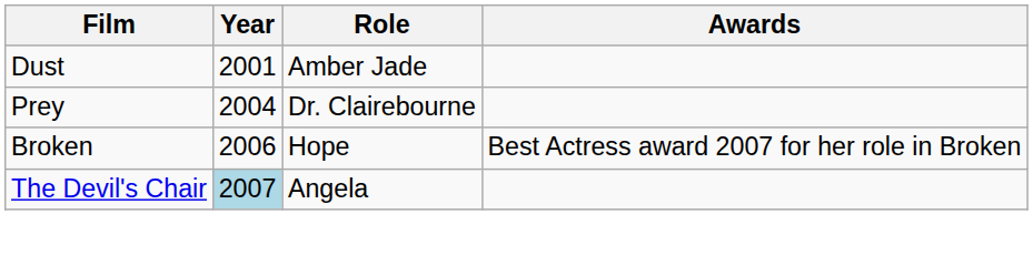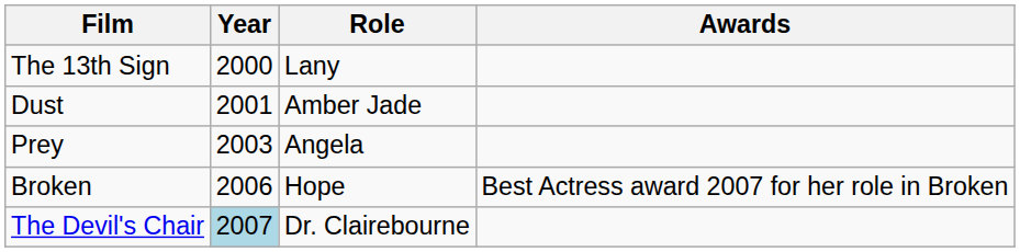 <table class="wikitable">
 <tr>
 <th>Film</th>
 <th>Year</th>
 <th>Role</th>
 <th>Awards</th>
+</tr>
+<tr>
+<td>The 13th Sign</td>
+<td>2000</td>
+<td>Lany</td>
+<td></td>
 </tr>
 <tr>
 <td>Dust</td>
 <td>2001</td>
 <td>Amber Jade</td>
 <td></td>
 </tr>
 <tr>
 <td>Prey</td>
-<td>2004</td>
-<td>Dr. Clairebourne</td>
+<td>2003</td>
+<td>Angela</td>
 <td></td>
 </tr>
 <tr>
 <td>Broken</td>
 <td>2006</td>
 <td>Hope</td>
 <td>Best Actress award 2007 for her role in Broken</td>
 </tr>
 <tr>
 <td><a href='#'>The Devil's Chair</a></td>
 <td style="background: lightblue;">2007</td>
-<td>Angela</td>
+<td>Dr. Clairebourne</td>
 <td></td>
 </tr>
 </table>
